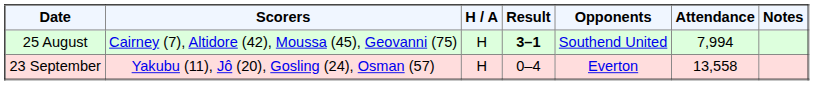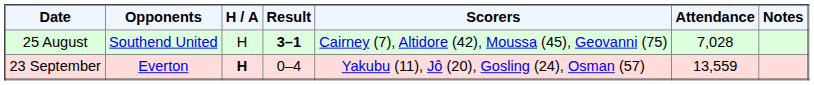 <table border="2" cellpadding="4" style="border-collapse:collapse; text-align:center;">
 <tr bgcolor="#f0f6ff">
 <th>Date</th>
-<th>Scorers</th>
+<th>Opponents</th>
 <th>H / A</th>
 <th>Result</th>
-<th>Opponents</th>
+<th>Scorers</th>
 <th>Attendance</th>
 <th>Notes</th>
 </tr>
 <tr style="background: #ddffdd;">
 <td>25 August</td>
-<td><a href='#'>Cairney</a> (7), <a href='#'>Altidore</a> (42), <a href='#'>Moussa</a> (45), <a href='#'>Geovanni</a> (75)</td>
+<td><a href='#'>Southend United</a></td>
 <td>H</td>
 <td><strong>3–1</strong></td>
-<td><a href='#'>Southend United</a></td>
-<td>7,994</td>
+<td><a href='#'>Cairney</a> (7), <a href='#'>Altidore</a> (42), <a href='#'>Moussa</a> (45), <a href='#'>Geovanni</a> (75)</td>
+<td>7,028</td>
 <td> </td>
 </tr>
 <tr style="background: #ffdddd;">
 <td>23 September</td>
+<td><a href='#'>Everton</a></td>
+<td><strong>H</strong></td>
+<td>0–4</td>
 <td><a href='#'>Yakubu</a> (11), <a href='#'>Jô</a> (20), <a href='#'>Gosling</a> (24), <a href='#'>Osman</a> (57)</td>
-<td>H</td>
-<td>0–4</td>
-<td><a href='#'>Everton</a></td>
-<td>13,558</td>
+<td>13,559</td>
 <td> </td>
 </tr>
 </table>
